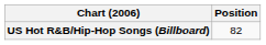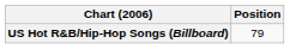 <table class="wikitable plainrowheaders" style="text-align:center">
 <tr>
 <th scope="col">Chart (2006)</th>
 <th scope="col">Position</th>
 </tr>
 <tr>
 <th scope="row">US Hot R&B/Hip-Hop Songs (<em>Billboard</em>)</th>
-<td>82</td>
+<td>79</td>
 </tr>
 </table>
